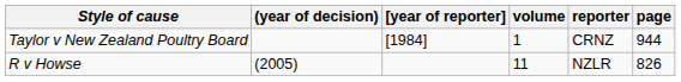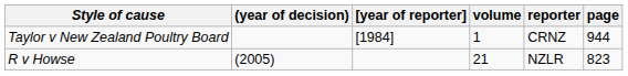 <table class="wikitable">
 <tr>
 <th><em>Style of cause</em></th>
 <th>(year of decision)</th>
 <th>[year of reporter]</th>
 <th>volume</th>
 <th>reporter</th>
 <th>page</th>
 </tr>
 <tr valign="top">
 <td><em>Taylor v New Zealand Poultry Board</em></td>
 <td></td>
 <td>[1984]</td>
 <td>1</td>
 <td>CRNZ</td>
 <td>944</td>
 </tr>
 <tr valign="top">
 <td><em>R v Howse</em></td>
 <td>(2005)</td>
 <td></td>
-<td>11</td>
+<td>21</td>
 <td>NZLR</td>
-<td>826</td>
+<td>823</td>
 </tr>
 </table>
